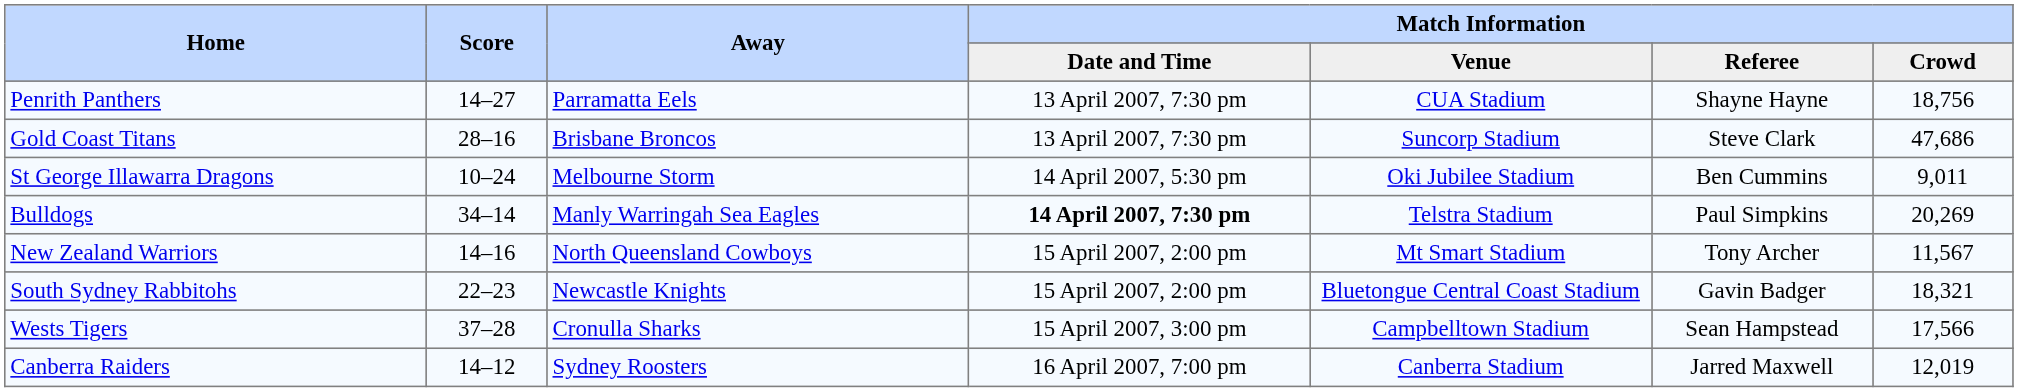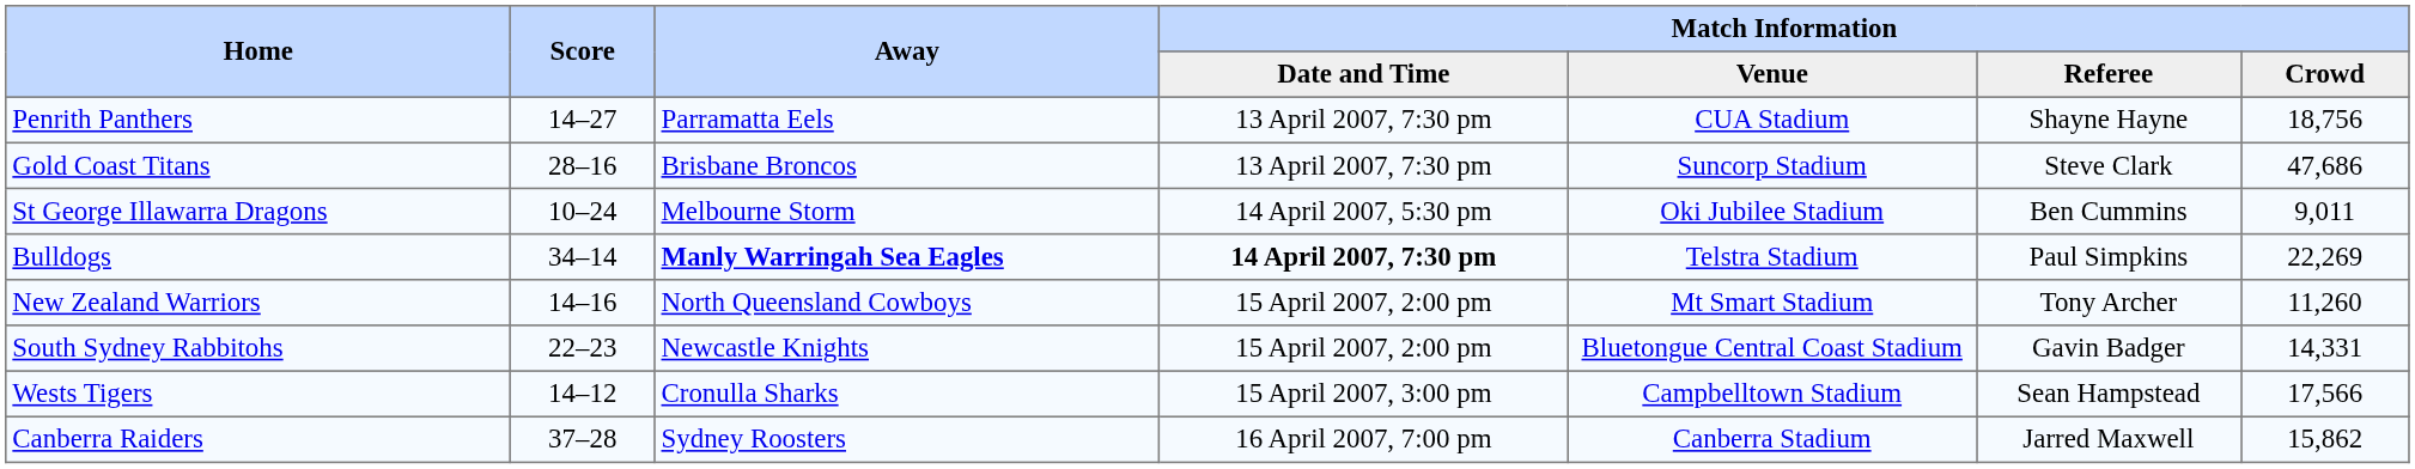 <table border=1 style="border-collapse:collapse; font-size:90%; text-align:center;" cellpadding=3 cellspacing=0 width=100%>
 <tr bgcolor=#C1D8FF>
 <th rowspan=2 width=21%>Home</th>
 <th rowspan=2 width=6%>Score</th>
 <th rowspan=2 width=21%>Away</th>
 <th colspan=6>Match Information</th>
 </tr>
 <tr bgcolor=#EFEFEF>
 <th width=17%>Date and Time</th>
 <th width=17%>Venue</th>
 <th width=11%>Referee</th>
 <th width=7%>Crowd</th>
 </tr>
 <tr bgcolor=#F5FAFF>
 <td align=left> <a href='#'>Penrith Panthers</a></td>
 <td>14–27</td>
 <td align=left> <a href='#'>Parramatta Eels</a></td>
 <td>13 April 2007, 7:30 pm</td>
 <td><a href='#'>CUA Stadium</a></td>
 <td>Shayne Hayne</td>
 <td>18,756</td>
 </tr>
 <tr bgcolor=#F5FAFF>
 <td align=left> <a href='#'>Gold Coast Titans</a></td>
 <td>28–16</td>
 <td align=left> <a href='#'>Brisbane Broncos</a></td>
 <td>13 April 2007, 7:30 pm</td>
 <td><a href='#'>Suncorp Stadium</a></td>
 <td>Steve Clark</td>
 <td>47,686</td>
 </tr>
 <tr bgcolor=#F5FAFF>
 <td align=left> <a href='#'>St George Illawarra Dragons</a></td>
 <td>10–24</td>
 <td align=left> <a href='#'>Melbourne Storm</a></td>
 <td>14 April 2007, 5:30 pm</td>
 <td><a href='#'>Oki Jubilee Stadium</a></td>
 <td>Ben Cummins</td>
 <td>9,011</td>
 </tr>
 <tr bgcolor=#F5FAFF>
 <td align=left> <a href='#'>Bulldogs</a></td>
 <td>34–14</td>
-<td align=left> <a href='#'>Manly Warringah Sea Eagles</a></td>
+<td align=left><strong> <a href='#'>Manly Warringah Sea Eagles</a></strong></td>
 <td><strong>14 April 2007, 7:30 pm</strong></td>
 <td><a href='#'>Telstra Stadium</a></td>
 <td>Paul Simpkins</td>
-<td>20,269</td>
+<td>22,269</td>
 </tr>
 <tr bgcolor=#F5FAFF>
 <td align=left> <a href='#'>New Zealand Warriors</a></td>
 <td>14–16</td>
 <td align=left> <a href='#'>North Queensland Cowboys</a></td>
 <td>15 April 2007, 2:00 pm</td>
 <td><a href='#'>Mt Smart Stadium</a></td>
 <td>Tony Archer</td>
-<td>11,567</td>
+<td>11,260</td>
 </tr>
 <tr bgcolor=#F5FAFF>
 <td align=left> <a href='#'>South Sydney Rabbitohs</a></td>
 <td>22–23</td>
 <td align=left> <a href='#'>Newcastle Knights</a></td>
 <td>15 April 2007, 2:00 pm</td>
 <td><a href='#'>Bluetongue Central Coast Stadium</a></td>
 <td>Gavin Badger</td>
-<td>18,321</td>
+<td>14,331</td>
 </tr>
 <tr bgcolor=#F5FAFF>
 <td align=left> <a href='#'>Wests Tigers</a></td>
-<td>37–28</td>
+<td>14–12</td>
 <td align=left> <a href='#'>Cronulla Sharks</a></td>
 <td>15 April 2007, 3:00 pm</td>
 <td><a href='#'>Campbelltown Stadium</a></td>
 <td>Sean Hampstead</td>
 <td>17,566</td>
 </tr>
 <tr bgcolor=#F5FAFF>
 <td align=left> <a href='#'>Canberra Raiders</a></td>
-<td>14–12</td>
+<td>37–28</td>
 <td align=left> <a href='#'>Sydney Roosters</a></td>
 <td>16 April 2007, 7:00 pm</td>
 <td><a href='#'>Canberra Stadium</a></td>
 <td>Jarred Maxwell</td>
-<td>12,019</td>
+<td>15,862</td>
 </tr>
 </table>
